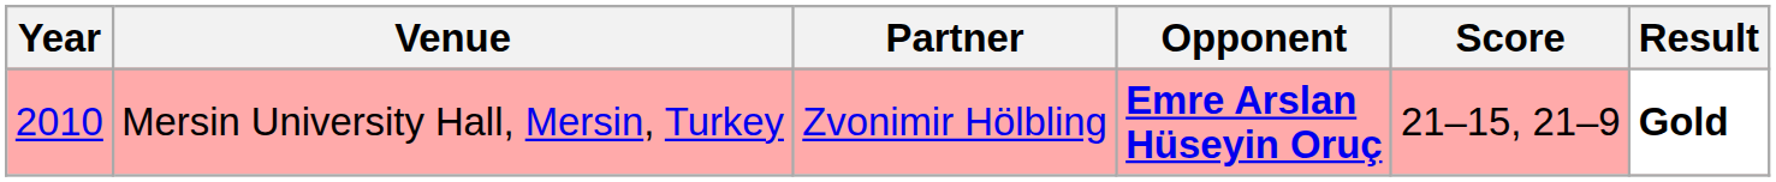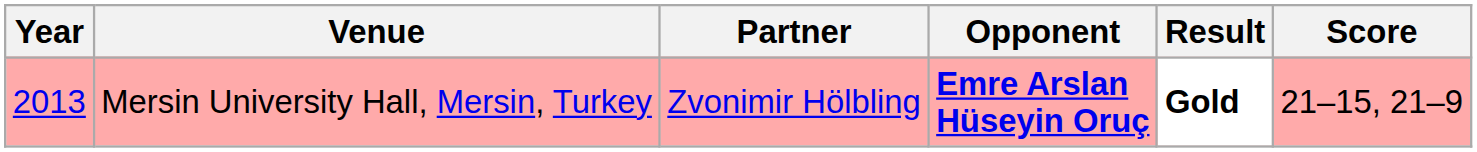 <table class="sortable wikitable" style="font-size: 90%;">
 <tr>
 <th>Year</th>
 <th>Venue</th>
 <th>Partner</th>
 <th>Opponent</th>
+<th>Result</th>
 <th>Score</th>
-<th>Result</th>
 </tr>
 <tr style="background:#FFAAAA">
-<td align="center"><a href='#'>2010</a></td>
+<td align="center"><a href='#'>2013</a></td>
 <td align="left">Mersin University Hall, <a href='#'>Mersin</a>, <a href='#'>Turkey</a></td>
 <td align="left"> <a href='#'>Zvonimir Hölbling</a></td>
 <td align="left"><strong> <a href='#'>Emre Arslan</a> <br>  <a href='#'>Hüseyin Oruç</a></strong></td>
+<td style="text-align:left; background:white"> <strong>Gold</strong></td>
 <td align="left">21–15, 21–9</td>
-<td style="text-align:left; background:white"> <strong>Gold</strong></td>
 </tr>
 </table>
